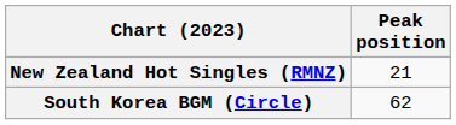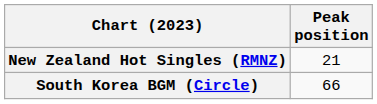 <table class="wikitable sortable plainrowheaders" style="text-align:center">
 <tr>
 <th scope="col">Chart (2023)</th>
 <th scope="col">Peak<br>position</th>
 </tr>
 <tr>
 <th scope="row">New Zealand Hot Singles (<a href='#'>RMNZ</a>)</th>
 <td>21</td>
 </tr>
 <tr>
 <th scope="row">South Korea BGM (<a href='#'>Circle</a>)</th>
-<td>62</td>
+<td>66</td>
 </tr>
 </table>
